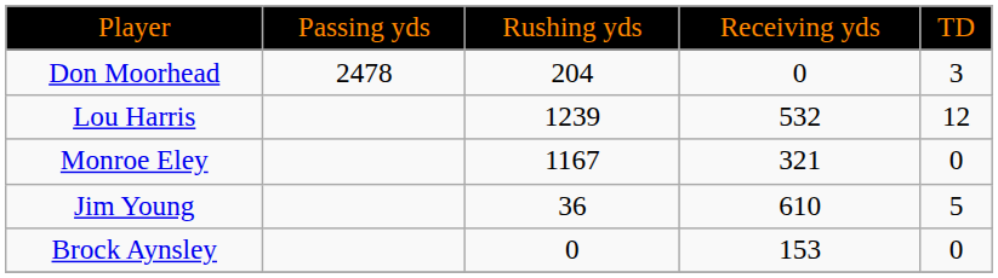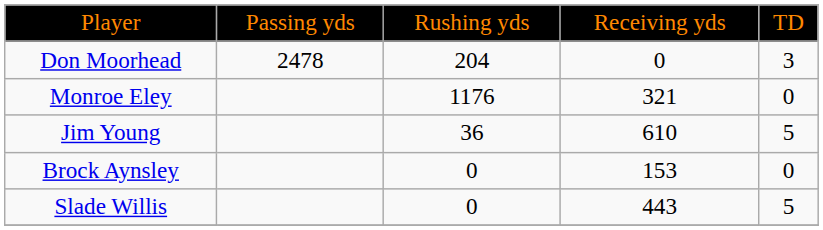 <table class="wikitable" width="90%">
 <tr align="center" ! style="background:black;color:#FF8800;">
 <td>Player</td>
 <td>Passing yds</td>
 <td>Rushing yds</td>
 <td>Receiving yds</td>
 <td>TD</td>
 </tr>
 <tr align="center" bgcolor="">
 <td><a href='#'>Don Moorhead</a></td>
 <td>2478</td>
 <td>204</td>
 <td>0</td>
 <td>3</td>
 </tr>
 <tr align="center" bgcolor="">
-<td><a href='#'>Lou Harris</a></td>
-<td></td>
-<td>1239</td>
-<td>532</td>
-<td>12</td>
-</tr>
-<tr align="center" bgcolor="">
 <td><a href='#'>Monroe Eley</a></td>
 <td></td>
-<td>1167</td>
+<td>1176</td>
 <td>321</td>
 <td>0</td>
 </tr>
 <tr align="center" bgcolor="">
 <td><a href='#'>Jim Young</a></td>
 <td></td>
 <td>36</td>
 <td>610</td>
 <td>5</td>
 </tr>
 <tr align="center" bgcolor="">
 <td><a href='#'>Brock Aynsley</a></td>
 <td></td>
 <td>0</td>
 <td>153</td>
 <td>0</td>
 </tr>
 <tr align="center" bgcolor="">
+<td><a href='#'>Slade Willis</a></td>
+<td></td>
+<td>0</td>
+<td>443</td>
+<td>5</td>
+</tr>
+<tr align="center" bgcolor="">
 </tr>
 </table>
